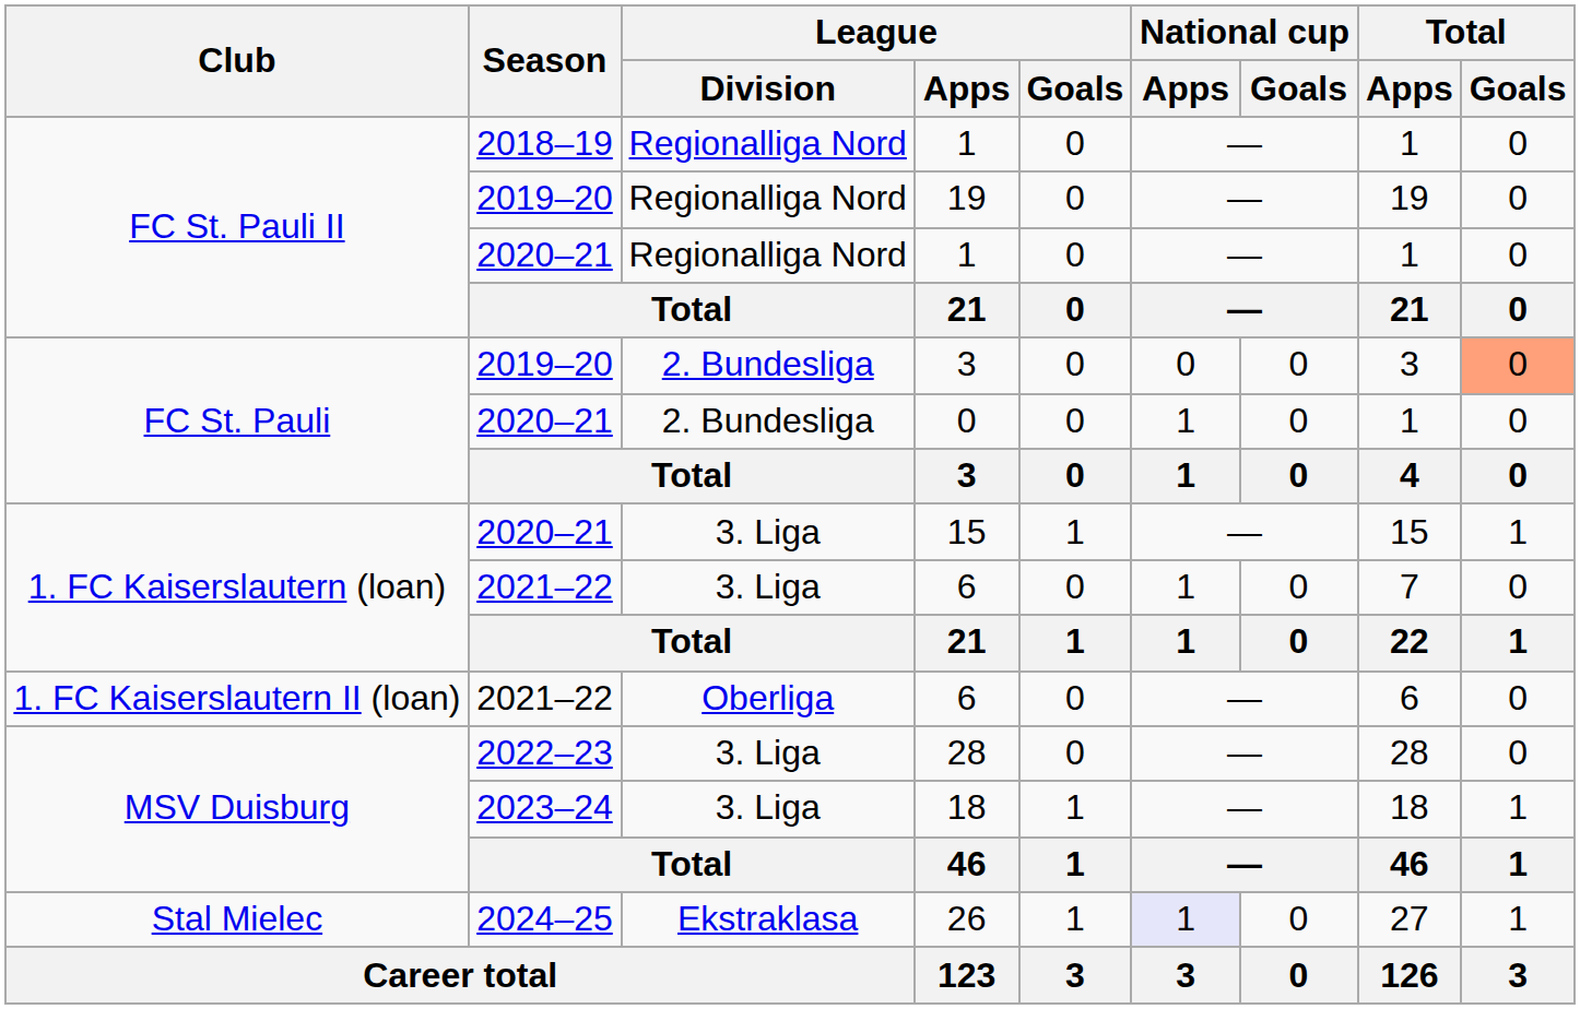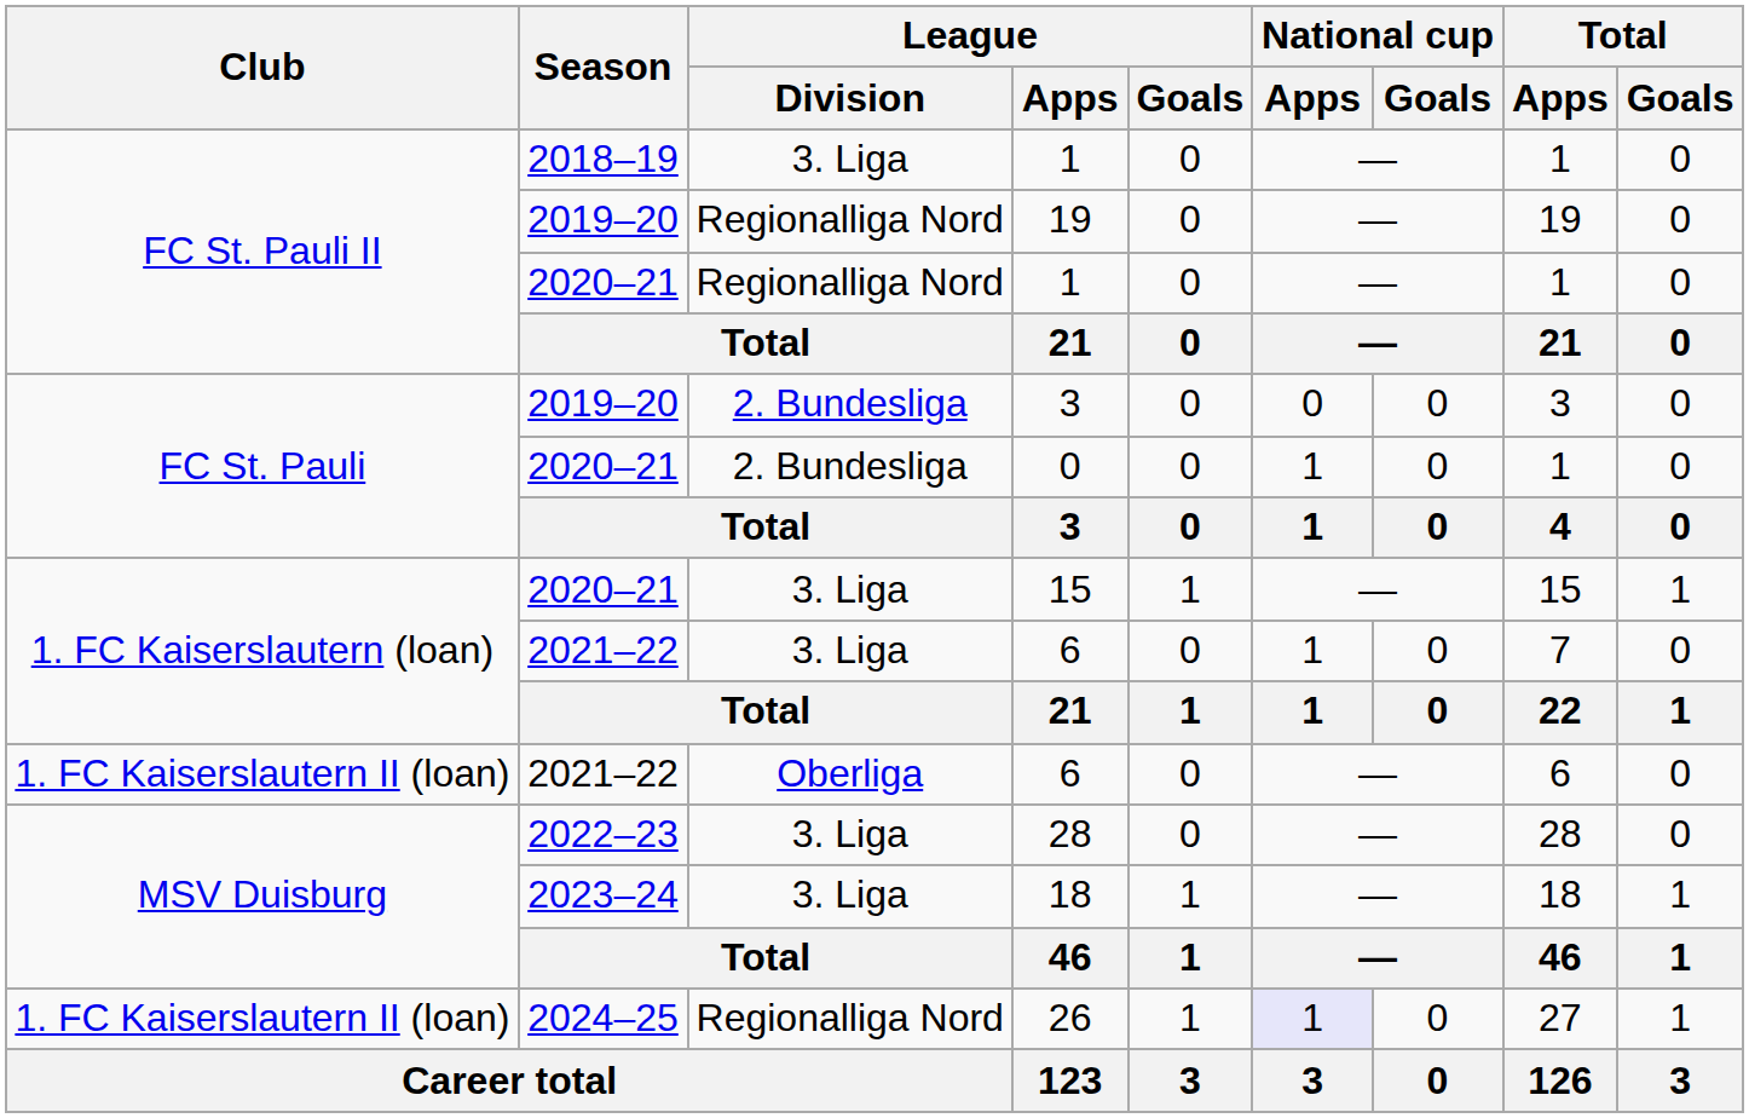 <table class="wikitable" style="text-align: center">
 <tr>
 <th rowspan="2">Club</th>
 <th rowspan="2">Season</th>
 <th colspan="3">League</th>
 <th colspan="2">National cup</th>
 <th colspan="2">Total</th>
 </tr>
 <tr>
 <th>Division</th>
 <th>Apps</th>
 <th>Goals</th>
 <th>Apps</th>
 <th>Goals</th>
 <th>Apps</th>
 <th>Goals</th>
 </tr>
 <tr>
 <td rowspan="4"><a href='#'>FC St. Pauli II</a></td>
 <td><a href='#'>2018–19</a></td>
-<td><a href='#'>Regionalliga Nord</a></td>
+<td>3. Liga</td>
 <td>1</td>
 <td>0</td>
 <td colspan="2">—</td>
 <td>1</td>
 <td>0</td>
 </tr>
 <tr>
 <td><a href='#'>2019–20</a></td>
 <td>Regionalliga Nord</td>
 <td>19</td>
 <td>0</td>
 <td colspan="2">—</td>
 <td>19</td>
 <td>0</td>
 </tr>
 <tr>
 <td><a href='#'>2020–21</a></td>
 <td>Regionalliga Nord</td>
 <td>1</td>
 <td>0</td>
 <td colspan="2">—</td>
 <td>1</td>
 <td>0</td>
 </tr>
 <tr>
 <th colspan="2">Total</th>
 <th>21</th>
 <th>0</th>
 <th colspan="2">—</th>
 <th>21</th>
 <th>0</th>
 </tr>
 <tr>
 <td rowspan="3"><a href='#'>FC St. Pauli</a></td>
 <td><a href='#'>2019–20</a></td>
 <td><a href='#'>2. Bundesliga</a></td>
 <td>3</td>
 <td>0</td>
 <td>0</td>
 <td>0</td>
 <td>3</td>
-<td style="background: lightsalmon;">0</td>
+<td>0</td>
 </tr>
 <tr>
 <td><a href='#'>2020–21</a></td>
 <td>2. Bundesliga</td>
 <td>0</td>
 <td>0</td>
 <td>1</td>
 <td>0</td>
 <td>1</td>
 <td>0</td>
 </tr>
 <tr>
 <th colspan="2">Total</th>
 <th>3</th>
 <th>0</th>
 <th>1</th>
 <th>0</th>
 <th>4</th>
 <th>0</th>
 </tr>
 <tr>
 <td rowspan="3"><a href='#'>1. FC Kaiserslautern</a> (loan)</td>
 <td><a href='#'>2020–21</a></td>
 <td>3. Liga</td>
 <td>15</td>
 <td>1</td>
 <td colspan="2">—</td>
 <td>15</td>
 <td>1</td>
 </tr>
 <tr>
 <td><a href='#'>2021–22</a></td>
 <td>3. Liga</td>
 <td>6</td>
 <td>0</td>
 <td>1</td>
 <td>0</td>
 <td>7</td>
 <td>0</td>
 </tr>
 <tr>
 <th colspan="2">Total</th>
 <th>21</th>
 <th>1</th>
 <th>1</th>
 <th>0</th>
 <th>22</th>
 <th>1</th>
 </tr>
 <tr>
 <td><a href='#'>1. FC Kaiserslautern II</a> (loan)</td>
 <td>2021–22</td>
 <td><a href='#'>Oberliga</a></td>
 <td>6</td>
 <td>0</td>
 <td colspan="2">—</td>
 <td>6</td>
 <td>0</td>
 </tr>
 <tr>
 <td rowspan=3><a href='#'>MSV Duisburg</a></td>
 <td><a href='#'>2022–23</a></td>
 <td>3. Liga</td>
 <td>28</td>
 <td>0</td>
 <td colspan="2">—</td>
 <td>28</td>
 <td>0</td>
 </tr>
 <tr>
 <td><a href='#'>2023–24</a></td>
 <td>3. Liga</td>
 <td>18</td>
 <td>1</td>
 <td colspan="2">—</td>
 <td>18</td>
 <td>1</td>
 </tr>
 <tr>
 <th colspan="2">Total</th>
 <th>46</th>
 <th>1</th>
 <th colspan="2">—</th>
 <th>46</th>
 <th>1</th>
 </tr>
 <tr>
-<td rowspan=1><a href='#'>Stal Mielec</a></td>
+<td><a href='#'>1. FC Kaiserslautern II</a> (loan)</td>
 <td><a href='#'>2024–25</a></td>
-<td><a href='#'>Ekstraklasa</a></td>
+<td>Regionalliga Nord</td>
 <td>26</td>
 <td>1</td>
 <td style="background: lavender;">1</td>
 <td>0</td>
 <td>27</td>
 <td>1</td>
 </tr>
 <tr>
 <th colspan="3">Career total</th>
 <th>123</th>
 <th>3</th>
 <th>3</th>
 <th>0</th>
 <th>126</th>
 <th>3</th>
 </tr>
 </table>
